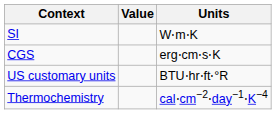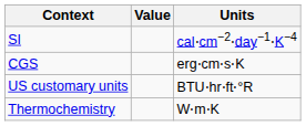 <table class="wikitable">
 <tr>
 <th>Context</th>
 <th>Value</th>
 <th>Units</th>
 </tr>
 <tr>
 <td><a href='#'>SI</a></td>
 <td></td>
-<td>W⋅m⋅K</td>
+<td><a href='#'>cal</a>⋅<a href='#'>cm</a><sup>−2</sup>⋅<a href='#'>day</a><sup>−1</sup>⋅<a href='#'>K</a><sup>−4</sup></td>
 </tr>
 <tr>
 <td><a href='#'>CGS</a></td>
 <td></td>
 <td>erg⋅cm⋅s⋅K</td>
 </tr>
 <tr>
 <td><a href='#'>US customary units</a></td>
 <td></td>
 <td>BTU⋅hr⋅ft⋅°R</td>
 </tr>
 <tr>
 <td><a href='#'>Thermochemistry</a></td>
 <td></td>
-<td><a href='#'>cal</a>⋅<a href='#'>cm</a><sup>−2</sup>⋅<a href='#'>day</a><sup>−1</sup>⋅<a href='#'>K</a><sup>−4</sup></td>
+<td>W⋅m⋅K</td>
 </tr>
 </table>
